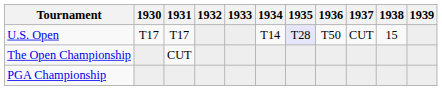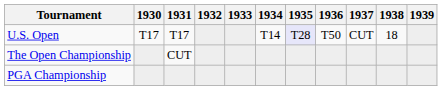 <table class="wikitable" style="font-size:95%;text-align:center;">
 <tr>
 <th>Tournament</th>
 <th>1930</th>
 <th>1931</th>
 <th>1932</th>
 <th>1933</th>
 <th>1934</th>
 <th>1935</th>
 <th>1936</th>
 <th>1937</th>
 <th>1938</th>
 <th>1939</th>
 </tr>
 <tr>
 <td align=left><a href='#'>U.S. Open</a></td>
 <td>T17</td>
 <td>T17</td>
 <td style="background:#eeeeee;"></td>
 <td style="background:#eeeeee;"></td>
 <td>T14</td>
 <td style="background: lavender;">T28</td>
 <td>T50</td>
 <td>CUT</td>
-<td>15</td>
+<td>18</td>
 <td style="background:#eeeeee;"></td>
 </tr>
 <tr>
 <td align=left><a href='#'>The Open Championship</a></td>
 <td style="background:#eeeeee;"></td>
 <td>CUT</td>
 <td style="background:#eeeeee;"></td>
 <td style="background:#eeeeee;"></td>
 <td style="background:#eeeeee;"></td>
 <td style="background:#eeeeee;"></td>
 <td style="background:#eeeeee;"></td>
 <td style="background:#eeeeee;"></td>
 <td style="background:#eeeeee;"></td>
 <td style="background:#eeeeee;"></td>
 </tr>
 <tr>
 <td align=left><a href='#'>PGA Championship</a></td>
 <td style="background:#eeeeee;"></td>
 <td style="background:#eeeeee;"></td>
 <td style="background:#eeeeee;"></td>
 <td style="background:#eeeeee;"></td>
 <td style="background:#eeeeee;"></td>
 <td style="background:#eeeeee;"></td>
 <td style="background:#eeeeee;"></td>
 <td style="background:#eeeeee;"></td>
 <td style="background:#eeeeee;"></td>
 <td style="background:#eeeeee;"></td>
 </tr>
 </table>
